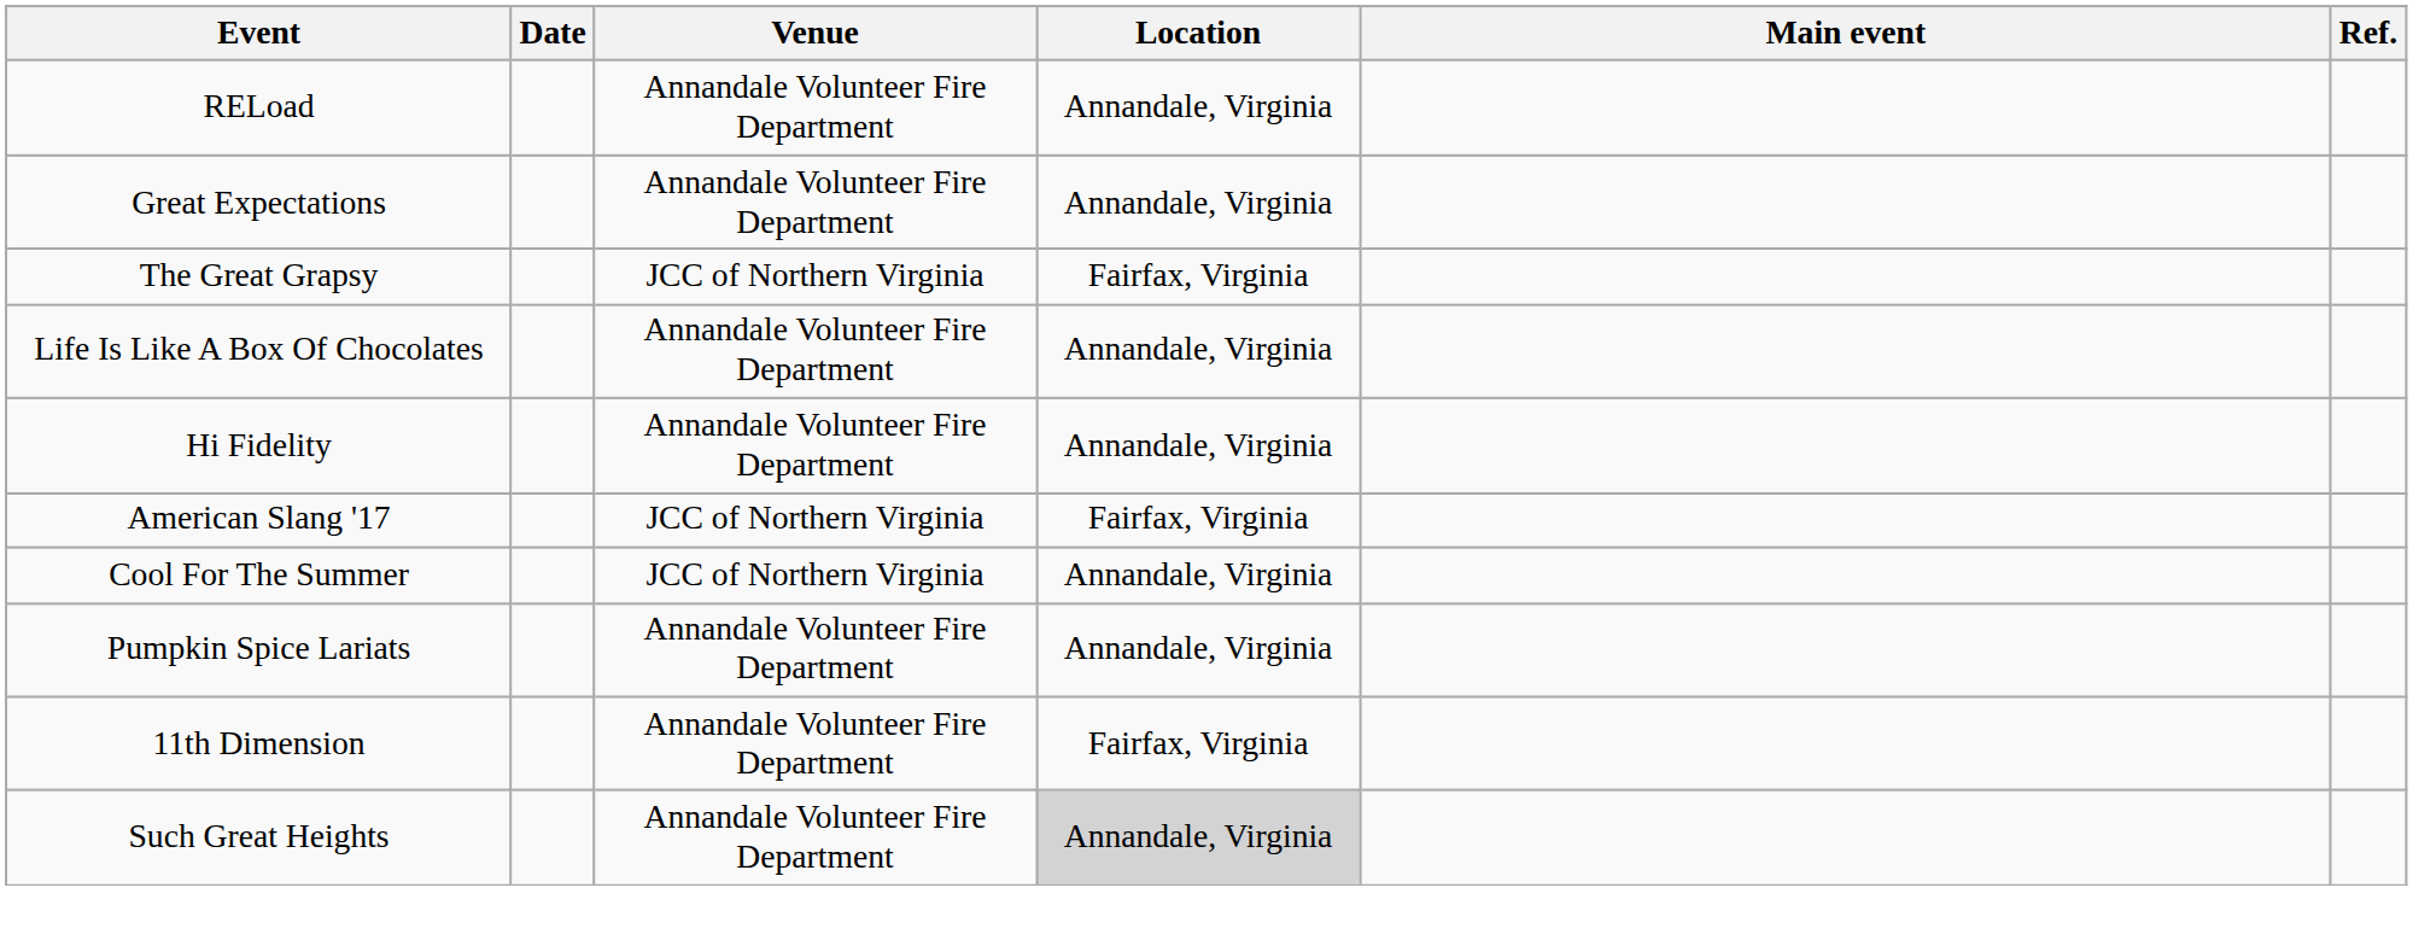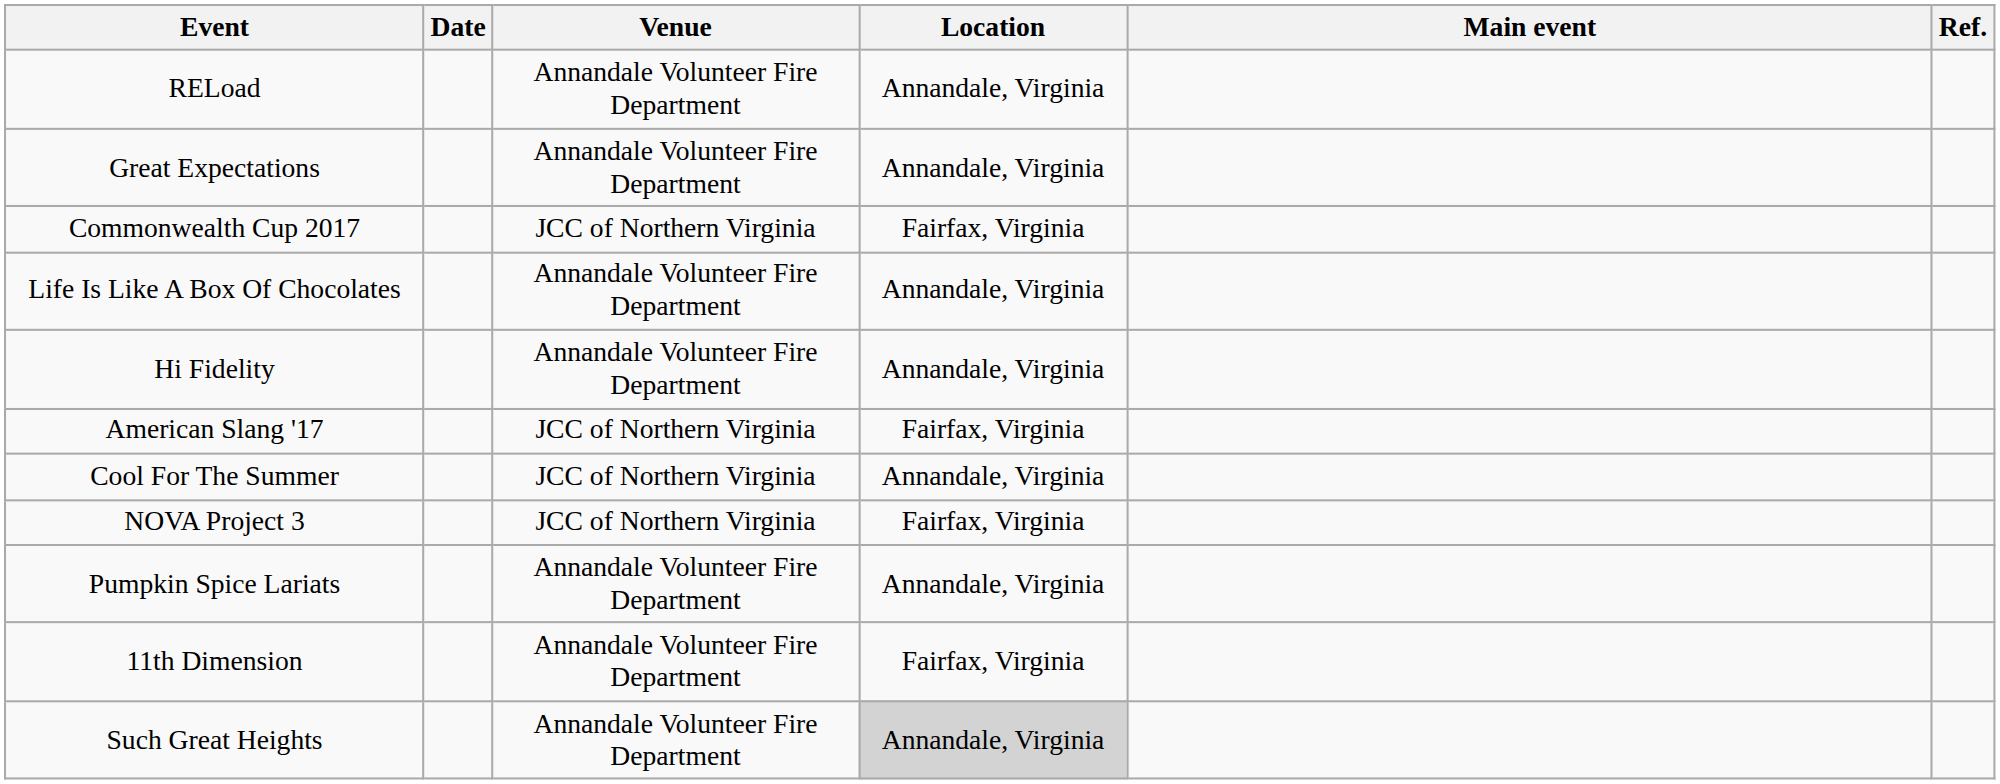 <table class="sortable wikitable succession-box"  style="font-size:85%; text-align:center;">
 <tr>
 <th scope="col" width="200">Event</th>
 <th scope="col" width="10">Date</th>
 <th scope="col" width="174">Venue</th>
 <th scope="col" width="126">Location</th>
 <th scope="col" width="390">Main event</th>
 <th scope="col" width="1" class="unsortable">Ref.</th>
 </tr>
 <tr>
 <td>RELoad</td>
 <td></td>
 <td>Annandale Volunteer Fire Department</td>
 <td>Annandale, Virginia</td>
 <td></td>
 <td></td>
 </tr>
 <tr>
 <td>Great Expectations</td>
 <td></td>
 <td>Annandale Volunteer Fire Department</td>
 <td>Annandale, Virginia</td>
 <td></td>
 <td></td>
 </tr>
 <tr>
-<td>The Great Grapsy</td>
+<td>Commonwealth Cup 2017</td>
 <td></td>
 <td>JCC of Northern Virginia</td>
 <td>Fairfax, Virginia</td>
 <td></td>
 <td></td>
 </tr>
 <tr>
 <td>Life Is Like A Box Of Chocolates</td>
 <td></td>
 <td>Annandale Volunteer Fire Department</td>
 <td>Annandale, Virginia</td>
 <td></td>
 <td></td>
 </tr>
 <tr>
 <td>Hi Fidelity</td>
 <td></td>
 <td>Annandale Volunteer Fire Department</td>
 <td>Annandale, Virginia</td>
 <td></td>
 <td></td>
 </tr>
 <tr>
 <td>American Slang '17</td>
 <td></td>
 <td>JCC of Northern Virginia</td>
 <td>Fairfax, Virginia</td>
 <td></td>
 <td></td>
 </tr>
 <tr>
 <td>Cool For The Summer</td>
 <td></td>
 <td>JCC of Northern Virginia</td>
 <td>Annandale, Virginia</td>
 <td></td>
 <td></td>
 </tr>
 <tr>
+<td>NOVA Project 3</td>
+<td></td>
+<td>JCC of Northern Virginia</td>
+<td>Fairfax, Virginia</td>
+<td></td>
+<td></td>
+</tr>
+<tr>
 <td>Pumpkin Spice Lariats</td>
 <td></td>
 <td>Annandale Volunteer Fire Department</td>
 <td>Annandale, Virginia</td>
 <td></td>
 <td></td>
 </tr>
 <tr>
 <td>11th Dimension</td>
 <td></td>
 <td>Annandale Volunteer Fire Department</td>
 <td>Fairfax, Virginia</td>
 <td></td>
 <td></td>
 </tr>
 <tr>
 <td>Such Great Heights</td>
 <td></td>
 <td>Annandale Volunteer Fire Department</td>
 <td style="background: lightgrey;">Annandale, Virginia</td>
 <td></td>
 <td></td>
 </tr>
 </table>
